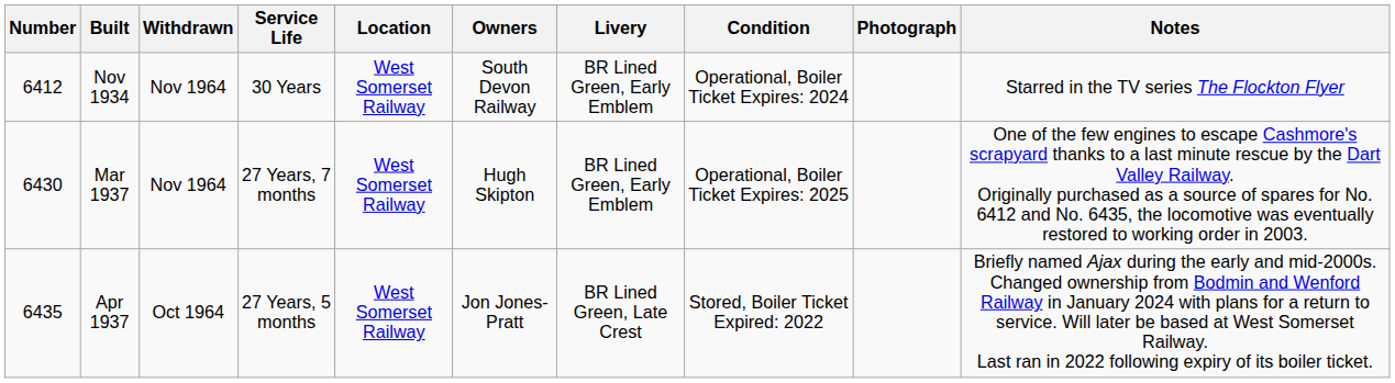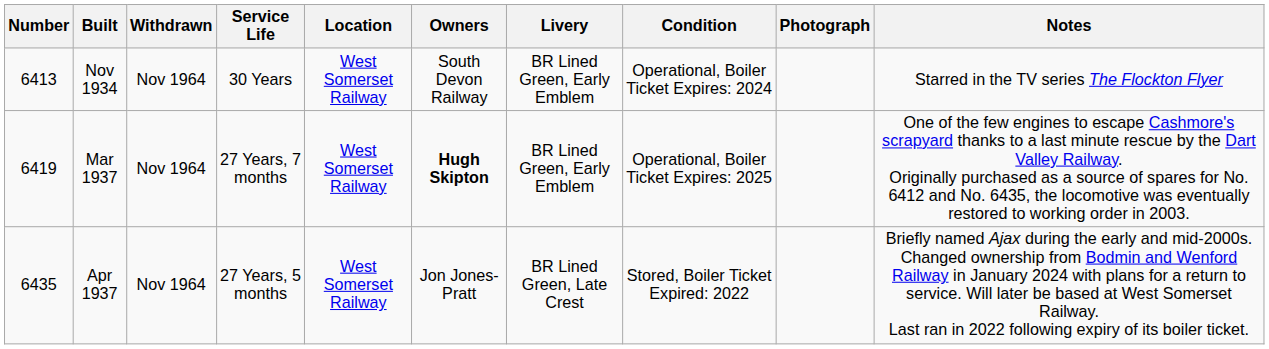 <table class="wikitable">
 <tr>
 <th>Number</th>
 <th>Built</th>
 <th>Withdrawn</th>
 <th>Service Life</th>
 <th>Location</th>
 <th>Owners</th>
 <th>Livery</th>
 <th>Condition</th>
 <th>Photograph</th>
 <th>Notes</th>
 </tr>
 <tr>
-<td align=center>6412</td>
+<td align=center>6413</td>
 <td align=center>Nov 1934</td>
 <td align=center>Nov 1964</td>
 <td align=center>30 Years</td>
 <td align=center><a href='#'>West Somerset Railway</a></td>
 <td align=center>South Devon Railway</td>
 <td align=center>BR Lined Green, Early Emblem</td>
 <td align=center>Operational, Boiler Ticket Expires: 2024</td>
 <td align=center></td>
 <td align=center>Starred in the TV series <em><a href='#'>The Flockton Flyer</a></em></td>
 </tr>
 <tr>
-<td align=center>6430</td>
+<td align=center>6419</td>
 <td align=center>Mar 1937</td>
 <td align=center>Nov 1964</td>
 <td align=center>27 Years, 7 months</td>
 <td align=center><a href='#'>West Somerset Railway</a></td>
-<td align=center>Hugh Skipton</td>
+<td align=center><strong>Hugh Skipton</strong></td>
 <td align=center>BR Lined Green, Early Emblem</td>
 <td align=center>Operational, Boiler Ticket Expires: 2025</td>
 <td align=center></td>
 <td align=center>One of the few engines to escape <a href='#'>Cashmore's scrapyard</a> thanks to a last minute rescue by the <a href='#'>Dart Valley Railway</a>.<br>Originally purchased as a source of spares for No. 6412 and No. 6435, the locomotive was eventually restored to working order in 2003.</td>
 </tr>
 <tr>
 <td align=center>6435</td>
 <td align=center>Apr 1937</td>
-<td align=center>Oct 1964</td>
+<td align=center>Nov 1964</td>
 <td align=center>27 Years, 5 months</td>
 <td align=center><a href='#'>West Somerset Railway</a></td>
 <td align=center>Jon Jones-Pratt</td>
 <td align=center>BR Lined Green, Late Crest</td>
 <td align=center>Stored, Boiler Ticket Expired: 2022</td>
 <td align=center></td>
 <td align=center>Briefly named <em>Ajax</em> during the early and mid-2000s.<br>Changed ownership from <a href='#'>Bodmin and Wenford Railway</a> in January 2024 with plans for a return to service. Will later be based at West Somerset Railway.<br>Last ran in 2022 following expiry of its boiler ticket.</td>
 </tr>
 </table>
